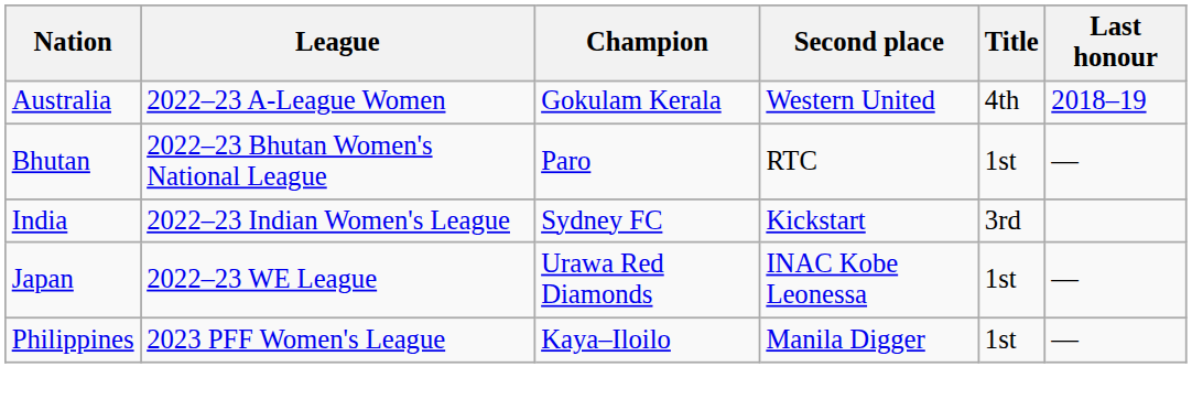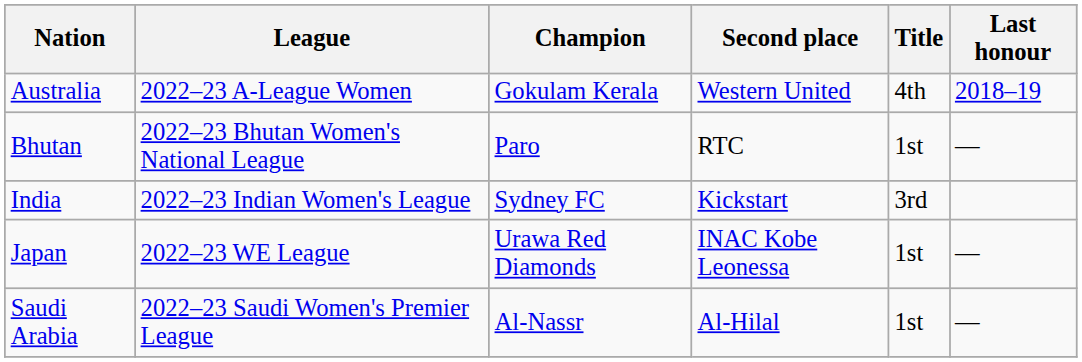 <table class=wikitable style="font-size:14px">
 <tr>
 <th>Nation</th>
 <th>League</th>
 <th>Champion</th>
 <th>Second place</th>
 <th data-sort-type="number">Title</th>
 <th>Last honour</th>
 </tr>
 <tr>
 <td align=left> <a href='#'>Australia</a></td>
 <td align=left><a href='#'>2022–23 A-League Women</a></td>
 <td><a href='#'>Gokulam Kerala</a></td>
 <td><a href='#'>Western United</a></td>
 <td>4th</td>
 <td><a href='#'>2018–19</a></td>
 </tr>
 <tr>
 <td> <a href='#'>Bhutan</a></td>
 <td><a href='#'>2022–23 Bhutan Women's National League</a></td>
 <td><a href='#'>Paro</a></td>
 <td>RTC</td>
 <td>1st</td>
 <td>—</td>
 </tr>
 <tr>
 <td> <a href='#'>India</a></td>
 <td><a href='#'>2022–23 Indian Women's League</a></td>
 <td><a href='#'>Sydney FC</a></td>
 <td><a href='#'>Kickstart</a></td>
 <td>3rd</td>
 <td></td>
 </tr>
 <tr>
 <td align=left> <a href='#'>Japan</a></td>
 <td align=left><a href='#'>2022–23 WE League</a></td>
 <td><a href='#'>Urawa Red Diamonds</a></td>
 <td><a href='#'>INAC Kobe Leonessa</a></td>
 <td>1st</td>
 <td>—</td>
 </tr>
 <tr>
-<td align=left> <a href='#'>Philippines</a></td>
-<td align=left><a href='#'>2023 PFF Women's League</a></td>
-<td><a href='#'>Kaya–Iloilo</a></td>
-<td><a href='#'>Manila Digger</a></td>
+<td align=left> <a href='#'>Saudi Arabia</a></td>
+<td align=left><a href='#'>2022–23 Saudi Women's Premier League</a></td>
+<td><a href='#'>Al-Nassr</a></td>
+<td><a href='#'>Al-Hilal</a></td>
 <td>1st</td>
 <td>—</td>
 </tr>
 </table>
